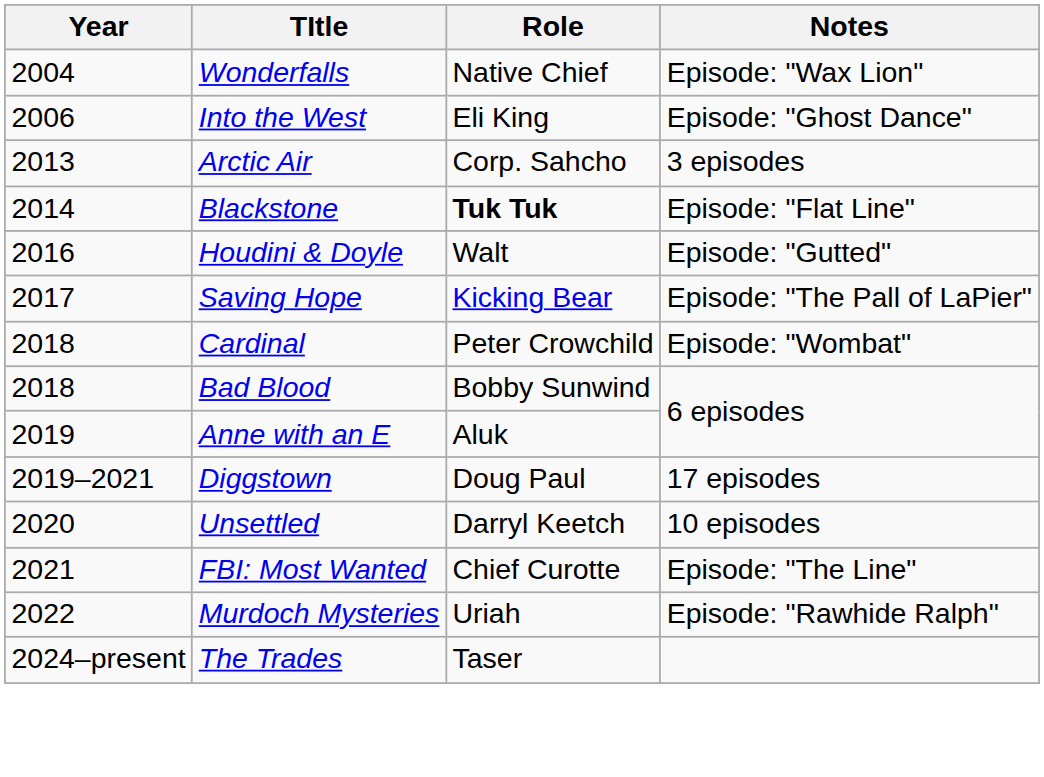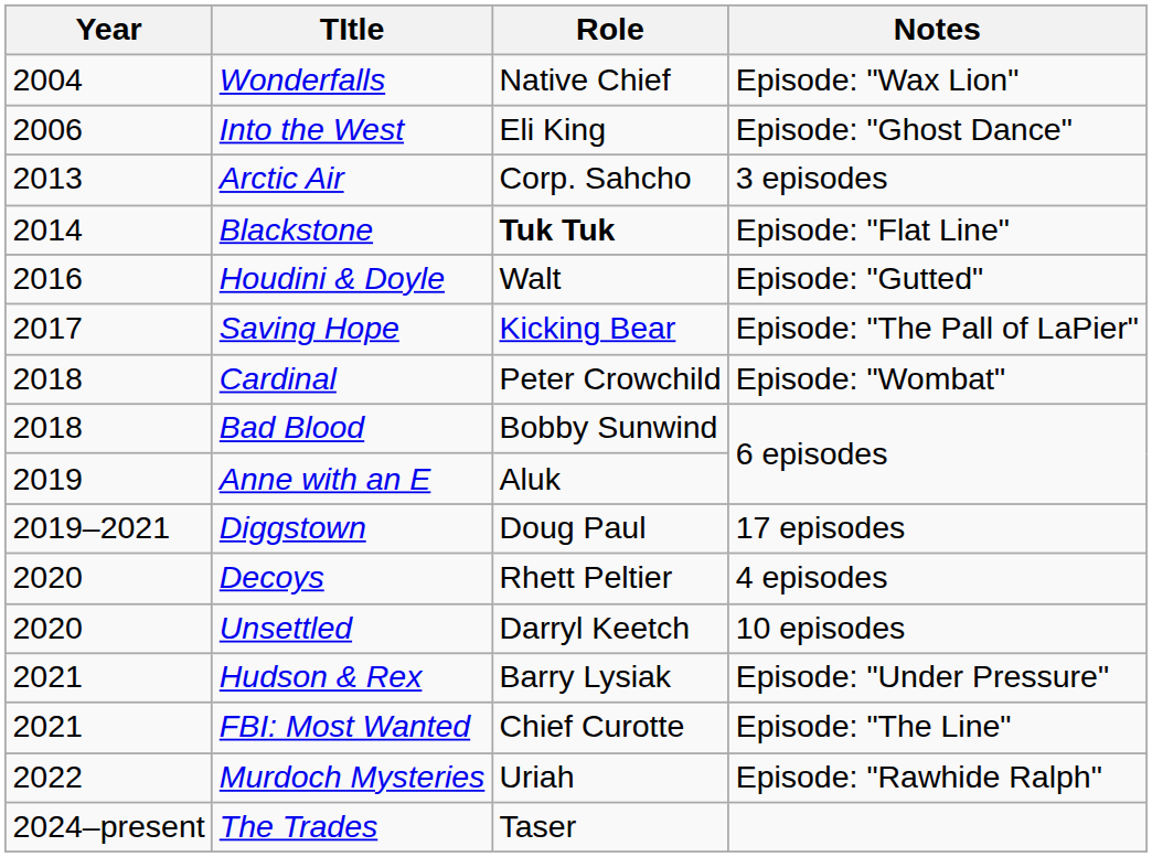 <table class="wikitable sortable">
 <tr>
 <th>Year</th>
 <th>TItle</th>
 <th>Role</th>
 <th>Notes</th>
 </tr>
 <tr>
 <td>2004</td>
 <td><em><a href='#'>Wonderfalls</a></em></td>
 <td>Native Chief</td>
 <td>Episode: "Wax Lion"</td>
 </tr>
 <tr>
 <td>2006</td>
 <td><a href='#'><em>Into the West</em></a></td>
 <td>Eli King</td>
 <td>Episode: "Ghost Dance"</td>
 </tr>
 <tr>
 <td>2013</td>
 <td><em><a href='#'>Arctic Air</a></em></td>
 <td>Corp. Sahcho</td>
 <td>3 episodes</td>
 </tr>
 <tr>
 <td>2014</td>
 <td><a href='#'><em>Blackstone</em></a></td>
 <td><strong>Tuk Tuk</strong></td>
 <td>Episode: "Flat Line"</td>
 </tr>
 <tr>
 <td>2016</td>
 <td><em><a href='#'>Houdini & Doyle</a></em></td>
 <td>Walt</td>
 <td>Episode: "Gutted"</td>
 </tr>
 <tr>
 <td>2017</td>
 <td><em><a href='#'>Saving Hope</a></em></td>
 <td><a href='#'>Kicking Bear</a></td>
 <td>Episode: "The Pall of LaPier"</td>
 </tr>
 <tr>
 <td>2018</td>
 <td><a href='#'><em>Cardinal</em></a></td>
 <td>Peter Crowchild</td>
 <td>Episode: "Wombat"</td>
 </tr>
 <tr>
 <td>2018</td>
 <td><a href='#'><em>Bad Blood</em></a></td>
 <td>Bobby Sunwind</td>
 <td rowspan="2">6 episodes</td>
 </tr>
 <tr>
 <td>2019</td>
 <td><em><a href='#'>Anne with an E</a></em></td>
 <td>Aluk</td>
 </tr>
 <tr>
 <td>2019–2021</td>
 <td><a href='#'><em>Diggstown</em></a></td>
 <td>Doug Paul</td>
 <td>17 episodes</td>
 </tr>
 <tr>
 <td>2020</td>
+<td><a href='#'><em>Decoys</em></a></td>
+<td>Rhett Peltier</td>
+<td>4 episodes</td>
+</tr>
+<tr>
+<td>2020</td>
 <td><a href='#'><em>Unsettled</em></a></td>
 <td>Darryl Keetch</td>
 <td>10 episodes</td>
+</tr>
+<tr>
+<td>2021</td>
+<td><em><a href='#'>Hudson & Rex</a></em></td>
+<td>Barry Lysiak</td>
+<td>Episode: "Under Pressure"</td>
 </tr>
 <tr>
 <td>2021</td>
 <td><em><a href='#'>FBI: Most Wanted</a></em></td>
 <td>Chief Curotte</td>
 <td>Episode: "The Line"</td>
 </tr>
 <tr>
 <td>2022</td>
 <td><em><a href='#'>Murdoch Mysteries</a></em></td>
 <td>Uriah</td>
 <td>Episode: "Rawhide Ralph"</td>
 </tr>
 <tr>
 <td>2024–present</td>
 <td><em><a href='#'>The Trades</a></em></td>
 <td>Taser</td>
 <td></td>
 </tr>
 </table>
